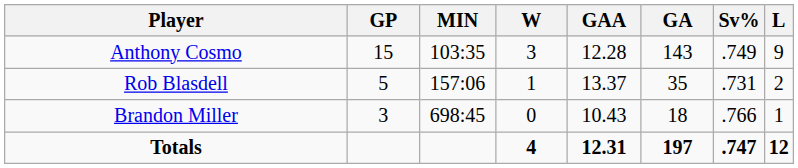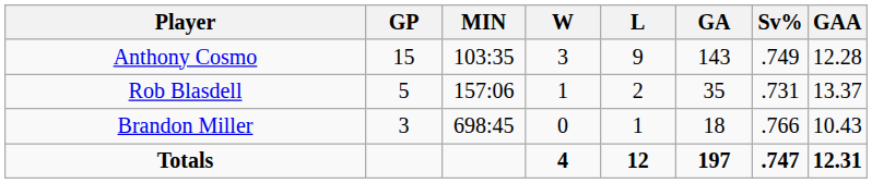 <table class="wikitable sortable" width="50%">
 <tr align="center"  bgcolor="#dddddd">
 <th width="50%">Player</th>
 <th width="10%">GP</th>
 <th width="10%">MIN</th>
 <th width="10%">W</th>
-<th width="10%">GAA</th>
+<th width="10%">L</th>
 <th width="10%">GA</th>
 <th width="10%">Sv%</th>
-<th width="10%">L</th>
+<th width="10%">GAA</th>
 </tr>
 <tr align=center>
 <td><a href='#'>Anthony Cosmo</a></td>
 <td>15</td>
 <td>103:35</td>
 <td>3</td>
-<td>12.28</td>
+<td>9</td>
 <td>143</td>
 <td>.749</td>
-<td>9</td>
+<td>12.28</td>
 </tr>
 <tr align=center>
 <td><a href='#'>Rob Blasdell</a></td>
 <td>5</td>
 <td>157:06</td>
 <td>1</td>
-<td>13.37</td>
+<td>2</td>
 <td>35</td>
 <td>.731</td>
-<td>2</td>
+<td>13.37</td>
 </tr>
 <tr align=center>
 <td><a href='#'>Brandon Miller</a></td>
 <td>3</td>
 <td>698:45</td>
 <td>0</td>
-<td>10.43</td>
+<td>1</td>
 <td>18</td>
 <td>.766</td>
-<td>1</td>
+<td>10.43</td>
 </tr>
 <tr align=center>
 <td><strong>Totals</strong></td>
 <td></td>
 <td></td>
 <td><strong>4</strong></td>
-<td><strong> 12.31</strong></td>
+<td><strong>12</strong></td>
 <td><strong> 197</strong></td>
 <td><strong> .747</strong></td>
-<td><strong>12</strong></td>
+<td><strong> 12.31</strong></td>
 </tr>
 </table>
